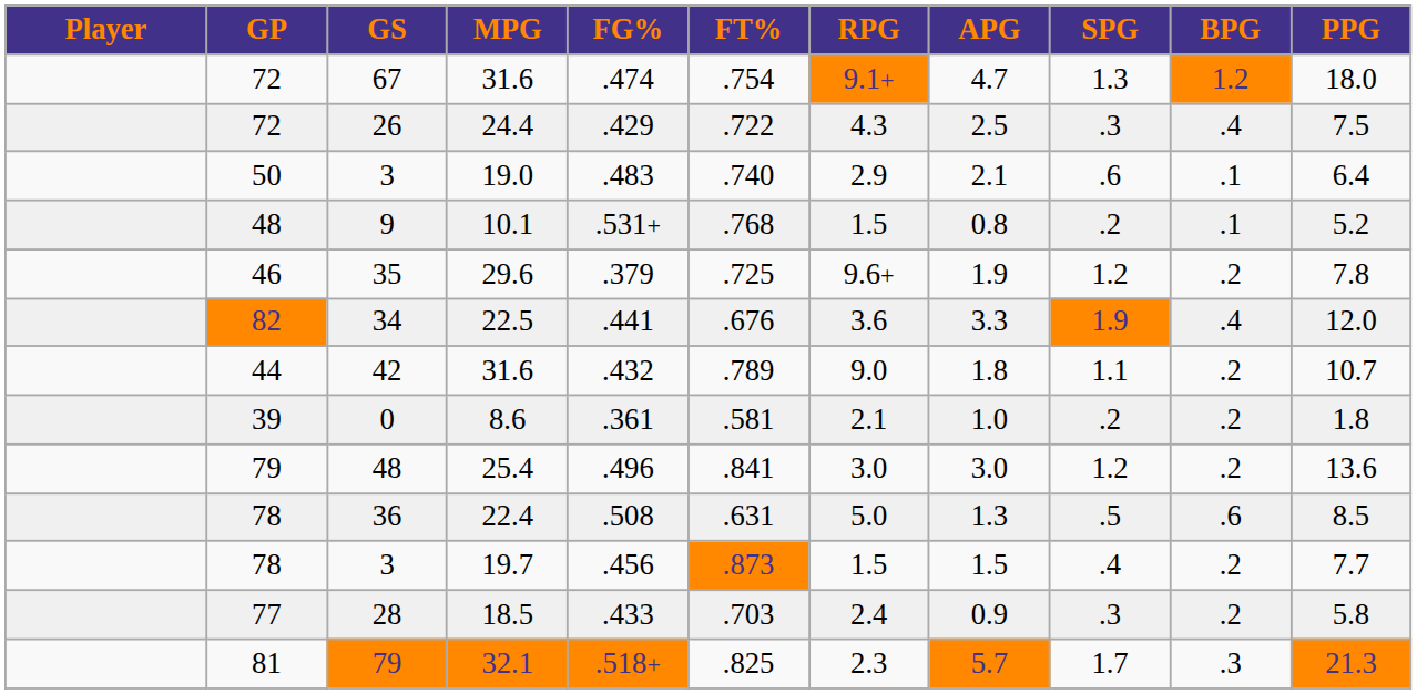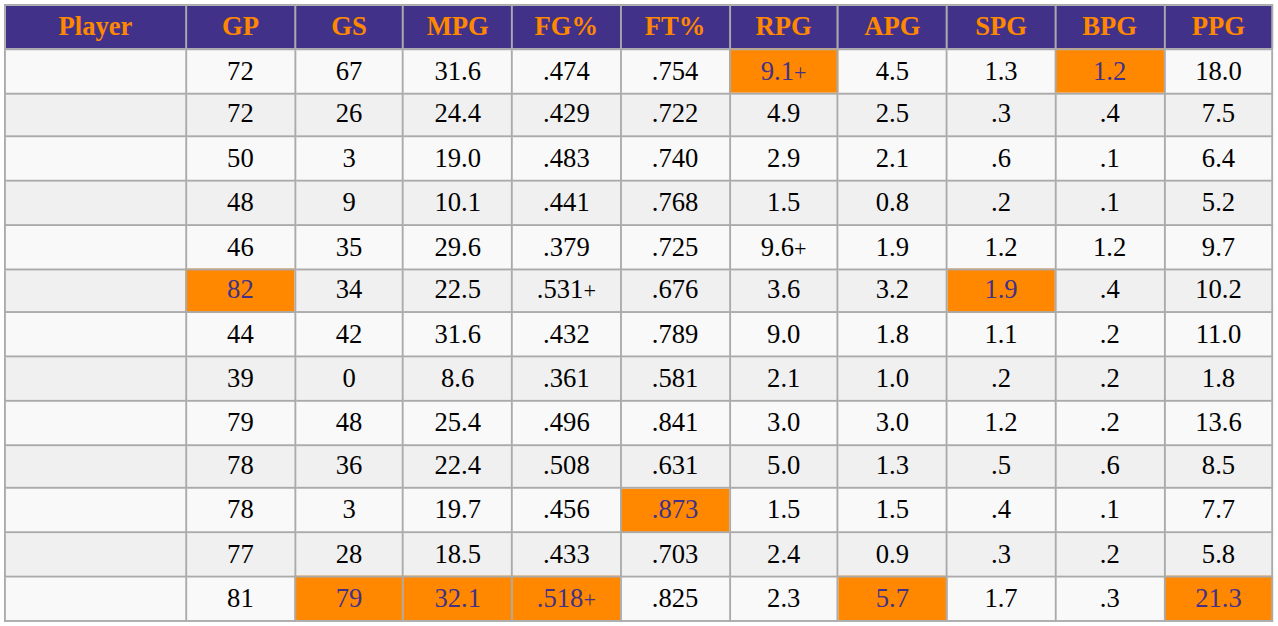 <table class="wikitable sortable" style="font-size:90%; text-align:center; white-space:nowrap;">
 <tr>
 <th style="background:#423189;color:#FF8800;" width="10%">Player</th>
 <th style="background:#423189;color:#FF8800;" width="6%">GP</th>
 <th style="background:#423189;color:#FF8800;" width="6%">GS</th>
 <th style="background:#423189;color:#FF8800;" width="6%">MPG</th>
 <th style="background:#423189;color:#FF8800;" width="6%">FG%</th>
 <th style="background:#423189;color:#FF8800;" width="6%">FT%</th>
 <th style="background:#423189;color:#FF8800;" width="6%">RPG</th>
 <th style="background:#423189;color:#FF8800;" width="6%">APG</th>
 <th style="background:#423189;color:#FF8800;" width="6%">SPG</th>
 <th style="background:#423189;color:#FF8800;" width="6%">BPG</th>
 <th style="background:#423189;color:#FF8800;" width="6%">PPG</th>
 </tr>
 <tr align="center" bgcolor="">
 <td></td>
 <td>72</td>
 <td>67</td>
 <td>31.6</td>
 <td>.474</td>
 <td>.754</td>
 <td style="background:#FF8800;color:#423189;">9.1<small>+</small></td>
-<td>4.7</td>
+<td>4.5</td>
 <td>1.3</td>
 <td style="background:#FF8800;color:#423189;">1.2</td>
 <td>18.0</td>
 </tr>
 <tr align="center" bgcolor="#f0f0f0">
 <td></td>
 <td>72</td>
 <td>26</td>
 <td>24.4</td>
 <td>.429</td>
 <td>.722</td>
-<td>4.3</td>
+<td>4.9</td>
 <td>2.5</td>
 <td>.3</td>
 <td>.4</td>
 <td>7.5</td>
 </tr>
 <tr align="center" bgcolor="">
 <td></td>
 <td>50</td>
 <td>3</td>
 <td>19.0</td>
 <td>.483</td>
 <td>.740</td>
 <td>2.9</td>
 <td>2.1</td>
 <td>.6</td>
 <td>.1</td>
 <td>6.4</td>
 </tr>
 <tr align="center" bgcolor="#f0f0f0">
 <td></td>
 <td>48</td>
 <td>9</td>
 <td>10.1</td>
-<td>.531<small>+</small></td>
+<td>.441</td>
 <td>.768</td>
 <td>1.5</td>
 <td>0.8</td>
 <td>.2</td>
 <td>.1</td>
 <td>5.2</td>
 </tr>
 <tr align="center" bgcolor="">
 <td></td>
 <td>46</td>
 <td>35</td>
 <td>29.6</td>
 <td>.379</td>
 <td>.725</td>
 <td>9.6<small>+</small></td>
 <td>1.9</td>
 <td>1.2</td>
-<td>.2</td>
-<td>7.8</td>
+<td>1.2</td>
+<td>9.7</td>
 </tr>
 <tr align="center" bgcolor="#f0f0f0">
 <td></td>
 <td style="background:#FF8800;color:#423189;">82</td>
 <td>34</td>
 <td>22.5</td>
-<td>.441</td>
+<td>.531<small>+</small></td>
 <td>.676</td>
 <td>3.6</td>
-<td>3.3</td>
+<td>3.2</td>
 <td style="background:#FF8800;color:#423189;">1.9</td>
 <td>.4</td>
-<td>12.0</td>
+<td>10.2</td>
 </tr>
 <tr align="center" bgcolor="">
 <td></td>
 <td>44</td>
 <td>42</td>
 <td>31.6</td>
 <td>.432</td>
 <td>.789</td>
 <td>9.0</td>
 <td>1.8</td>
 <td>1.1</td>
 <td>.2</td>
-<td>10.7</td>
+<td>11.0</td>
 </tr>
 <tr align="center" bgcolor="#f0f0f0">
 <td></td>
 <td>39</td>
 <td>0</td>
 <td>8.6</td>
 <td>.361</td>
 <td>.581</td>
 <td>2.1</td>
 <td>1.0</td>
 <td>.2</td>
 <td>.2</td>
 <td>1.8</td>
 </tr>
 <tr align="center" bgcolor="">
 <td></td>
 <td>79</td>
 <td>48</td>
 <td>25.4</td>
 <td>.496</td>
 <td>.841</td>
 <td>3.0</td>
 <td>3.0</td>
 <td>1.2</td>
 <td>.2</td>
 <td>13.6</td>
 </tr>
 <tr align="center" bgcolor="#f0f0f0">
 <td></td>
 <td>78</td>
 <td>36</td>
 <td>22.4</td>
 <td>.508</td>
 <td>.631</td>
 <td>5.0</td>
 <td>1.3</td>
 <td>.5</td>
 <td>.6</td>
 <td>8.5</td>
 </tr>
 <tr align="center" bgcolor="">
 <td></td>
 <td>78</td>
 <td>3</td>
 <td>19.7</td>
 <td>.456</td>
 <td style="background:#FF8800;color:#423189;">.873</td>
 <td>1.5</td>
 <td>1.5</td>
 <td>.4</td>
-<td>.2</td>
+<td>.1</td>
 <td>7.7</td>
 </tr>
 <tr align="center" bgcolor="#f0f0f0">
 <td></td>
 <td>77</td>
 <td>28</td>
 <td>18.5</td>
 <td>.433</td>
 <td>.703</td>
 <td>2.4</td>
 <td>0.9</td>
 <td>.3</td>
 <td>.2</td>
 <td>5.8</td>
 </tr>
 <tr align="center" bgcolor="">
 <td></td>
 <td>81</td>
 <td style="background:#FF8800;color:#423189;">79</td>
 <td style="background:#FF8800;color:#423189;">32.1</td>
 <td style="background:#FF8800;color:#423189;">.518<small>+</small></td>
 <td>.825</td>
 <td>2.3</td>
 <td style="background:#FF8800;color:#423189;">5.7</td>
 <td>1.7</td>
 <td>.3</td>
 <td style="background:#FF8800;color:#423189;">21.3</td>
 </tr>
 </table>
